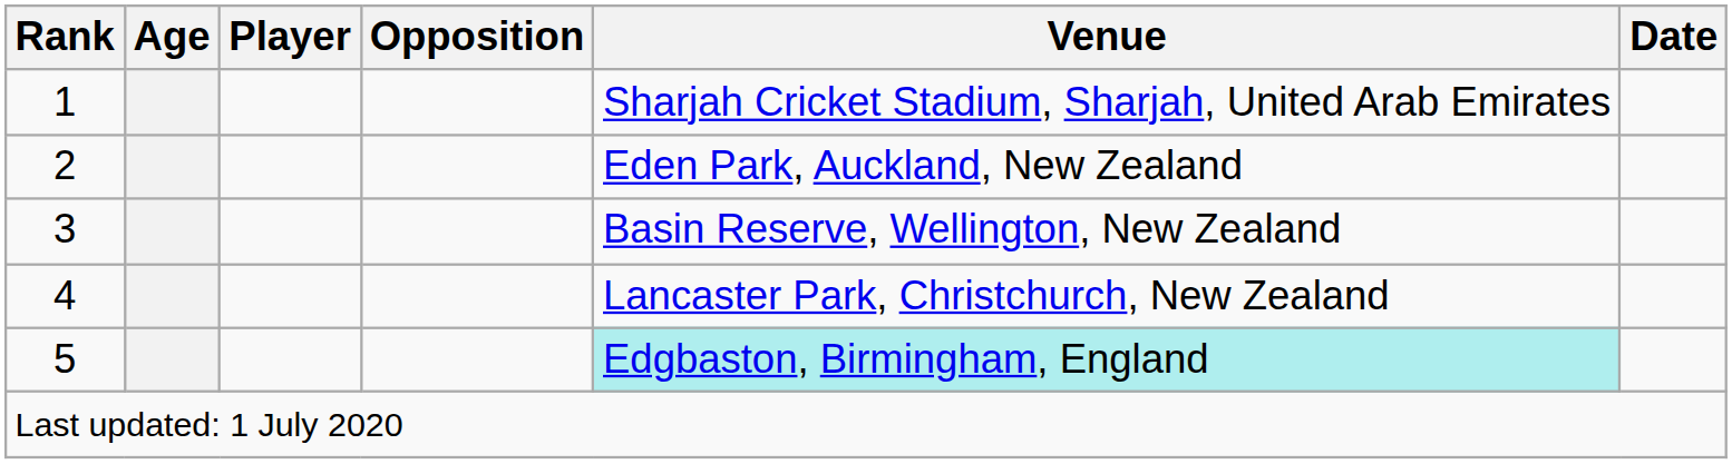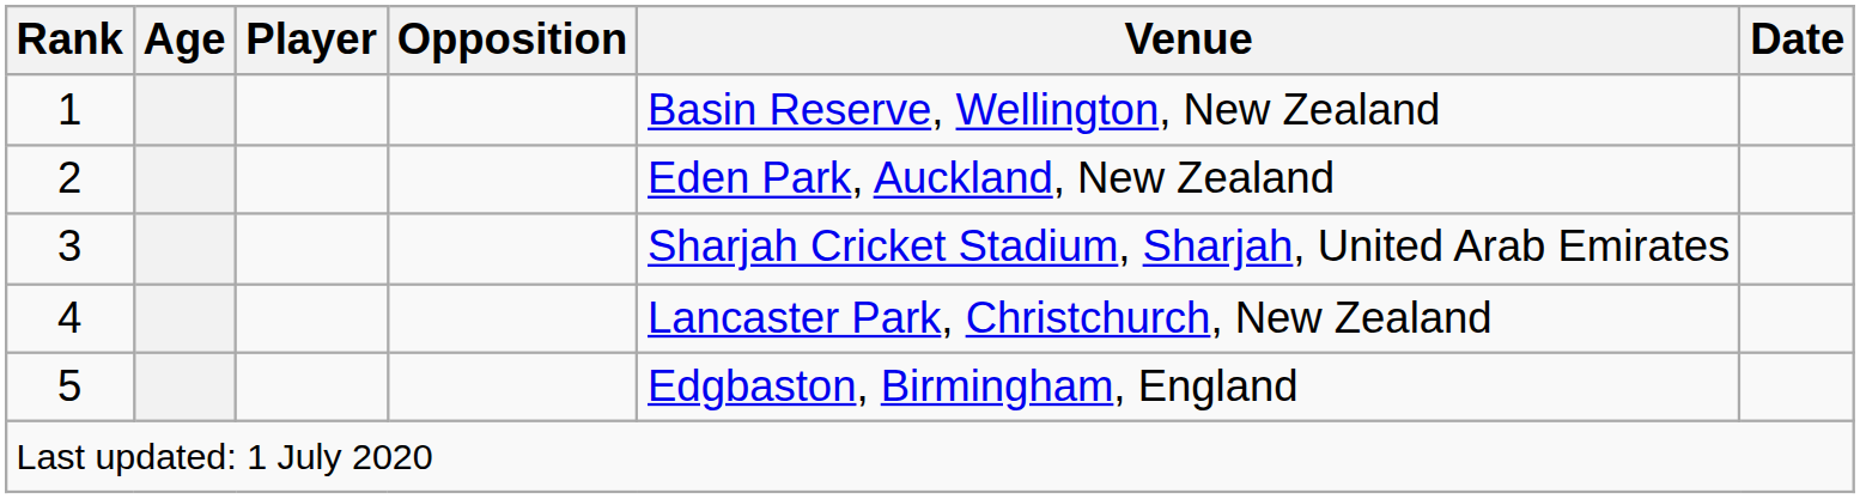 <table class="wikitable plainrowheaders sortable">
 <tr>
 <th scope=col>Rank</th>
 <th scope=col>Age</th>
 <th scope=col>Player</th>
 <th scope=col>Opposition</th>
 <th scope=col>Venue</th>
 <th scope=col>Date</th>
 </tr>
 <tr>
 <td align=center>1</td>
 <th scope=row></th>
 <td></td>
 <td></td>
-<td><a href='#'>Sharjah Cricket Stadium</a>, <a href='#'>Sharjah</a>, United Arab Emirates</td>
+<td><a href='#'>Basin Reserve</a>, <a href='#'>Wellington</a>, New Zealand</td>
 <td></td>
 </tr>
 <tr>
 <td align=center>2</td>
 <th scope=row></th>
 <td></td>
 <td></td>
 <td><a href='#'>Eden Park</a>, <a href='#'>Auckland</a>, New Zealand</td>
 <td></td>
 </tr>
 <tr>
 <td align=center>3</td>
 <th scope=row></th>
 <td></td>
 <td></td>
-<td><a href='#'>Basin Reserve</a>, <a href='#'>Wellington</a>, New Zealand</td>
+<td><a href='#'>Sharjah Cricket Stadium</a>, <a href='#'>Sharjah</a>, United Arab Emirates</td>
 <td></td>
 </tr>
 <tr>
 <td align=center>4</td>
 <th scope=row></th>
 <td></td>
 <td></td>
 <td><a href='#'>Lancaster Park</a>, <a href='#'>Christchurch</a>, New Zealand</td>
 <td></td>
 </tr>
 <tr>
 <td align=center>5</td>
 <th scope=row></th>
 <td></td>
 <td></td>
-<td style="background: paleturquoise;"><a href='#'>Edgbaston</a>, <a href='#'>Birmingham</a>, England</td>
+<td><a href='#'>Edgbaston</a>, <a href='#'>Birmingham</a>, England</td>
 <td></td>
 </tr>
 <tr class=sortbottom>
 <td colspan=6><small>Last updated: 1 July 2020</small></td>
 </tr>
 </table>
